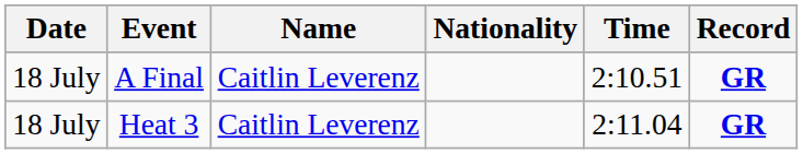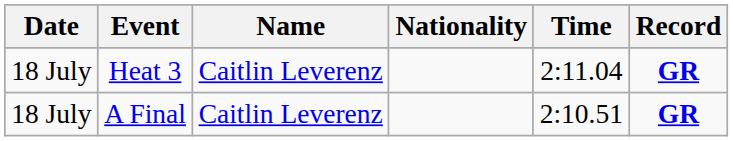 <table class="wikitable" style=text-align:center>
 <tr>
 <th>Date</th>
 <th>Event</th>
 <th>Name</th>
 <th>Nationality</th>
 <th>Time</th>
 <th>Record</th>
 </tr>
 <tr>
 <td>18 July</td>
+<td><a href='#'>Heat 3</a></td>
+<td align=left><a href='#'>Caitlin Leverenz</a></td>
+<td align=left></td>
+<td>2:11.04</td>
+<td><strong><a href='#'>GR</a></strong></td>
+</tr>
+<tr>
+<td>18 July</td>
 <td><a href='#'>A Final</a></td>
 <td align=left><a href='#'>Caitlin Leverenz</a></td>
 <td align=left></td>
 <td>2:10.51</td>
 <td><strong><a href='#'>GR</a></strong></td>
 </tr>
-<tr>
-<td>18 July</td>
-<td><a href='#'>Heat 3</a></td>
-<td align=left><a href='#'>Caitlin Leverenz</a></td>
-<td align=left></td>
-<td>2:11.04</td>
-<td><strong><a href='#'>GR</a></strong></td>
-</tr>
 </table>
